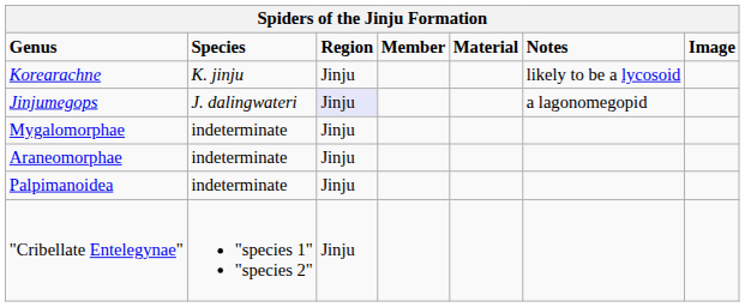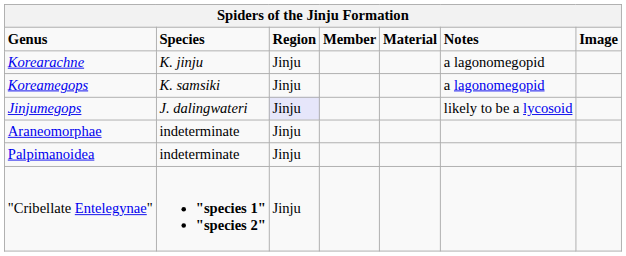 <table class="wikitable">
 <tr>
 <th colspan="7">Spiders of the Jinju Formation</th>
 </tr>
 <tr>
 <td><strong>Genus</strong></td>
 <td><strong>Species</strong></td>
 <td><strong>Region</strong></td>
 <td><strong>Member</strong></td>
 <td><strong>Material</strong></td>
 <td><strong>Notes</strong></td>
 <td><strong>Image</strong></td>
 </tr>
 <tr>
 <td><em><a href='#'>Korearachne</a></em></td>
 <td><em>K. jinju</em></td>
 <td>Jinju</td>
 <td></td>
 <td></td>
-<td>likely to be a <a href='#'>lycosoid</a></td>
+<td>a lagonomegopid</td>
+<td></td>
+</tr>
+<tr>
+<td><em><a href='#'>Koreamegops</a></em></td>
+<td><em>K. samsiki</em></td>
+<td>Jinju</td>
+<td></td>
+<td></td>
+<td>a <a href='#'>lagonomegopid</a></td>
 <td></td>
 </tr>
 <tr>
 <td><em><a href='#'>Jinjumegops</a></em></td>
 <td><em>J. dalingwateri</em></td>
 <td style="background: lavender;">Jinju</td>
 <td></td>
 <td></td>
-<td>a lagonomegopid</td>
-<td></td>
-</tr>
-<tr>
-<td><a href='#'>Mygalomorphae</a></td>
-<td>indeterminate</td>
-<td>Jinju</td>
-<td></td>
-<td></td>
-<td></td>
+<td>likely to be a <a href='#'>lycosoid</a></td>
 <td></td>
 </tr>
 <tr>
 <td><a href='#'>Araneomorphae</a></td>
 <td>indeterminate</td>
 <td>Jinju</td>
 <td></td>
 <td></td>
 <td></td>
 <td></td>
 </tr>
 <tr>
 <td><a href='#'>Palpimanoidea</a></td>
 <td>indeterminate</td>
 <td>Jinju</td>
 <td></td>
 <td></td>
 <td></td>
 <td></td>
 </tr>
 <tr>
 <td>"Cribellate <a href='#'>Entelegynae</a>"</td>
-<td><br><ul><li>"species 1"</li><li>"species 2"</li></ul></td>
+<td><strong><br><ul><li>"species 1"</li><li>"species 2"</li></ul></strong></td>
 <td>Jinju</td>
 <td></td>
 <td></td>
 <td></td>
 <td></td>
 </tr>
 </table>
